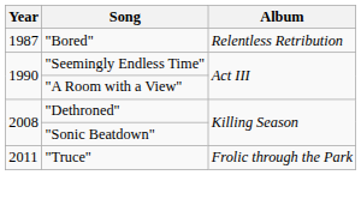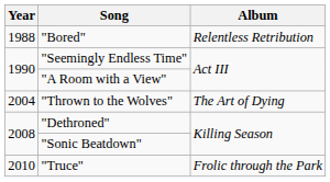 <table class="wikitable">
 <tr>
 <th>Year</th>
 <th>Song</th>
 <th>Album</th>
 </tr>
 <tr>
-<td>1987</td>
+<td>1988</td>
 <td>"Bored"</td>
 <td><em>Relentless Retribution</em></td>
 </tr>
 <tr>
 <td rowspan="2">1990</td>
 <td>"Seemingly Endless Time"</td>
 <td rowspan="2"><em>Act III</em></td>
 </tr>
 <tr>
 <td>"A Room with a View"</td>
 </tr>
 <tr>
+<td>2004</td>
+<td>"Thrown to the Wolves"</td>
+<td><em>The Art of Dying</em></td>
+</tr>
+<tr>
 <td rowspan="2">2008</td>
 <td>"Dethroned"</td>
 <td rowspan="2"><em>Killing Season</em></td>
 </tr>
 <tr>
 <td>"Sonic Beatdown"</td>
 </tr>
 <tr>
-<td>2011</td>
+<td>2010</td>
 <td>"Truce"</td>
 <td><em>Frolic through the Park</em></td>
 </tr>
 </table>
